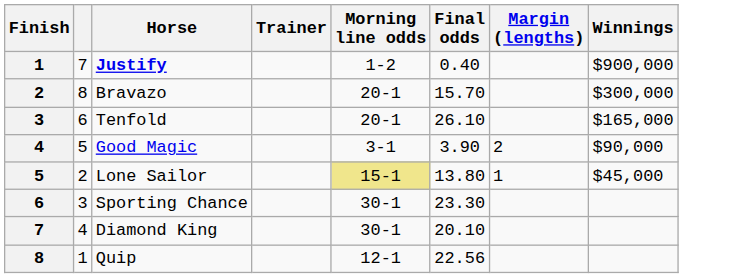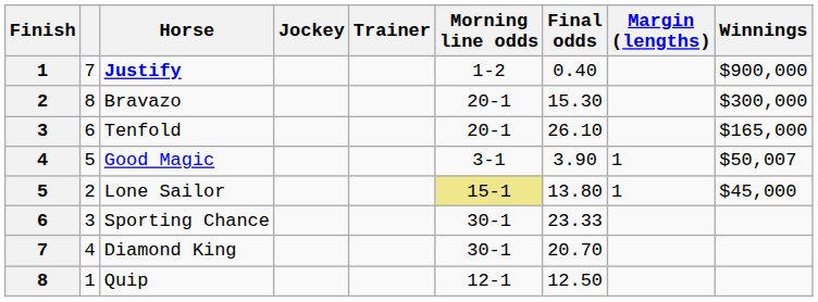 <table class="sortable wikitable">
 <tr>
 <th scope="col"><strong>Finish</strong></th>
 <th scope="col"><strong></strong></th>
 <th scope="col"><strong>Horse</strong></th>
+<th scope="col"><strong>Jockey</strong></th>
 <th scope="col"><strong>Trainer</strong></th>
 <th scope="col"><strong>Morning<br>line odds</strong></th>
 <th scope="col"><strong>Final<br>odds</strong></th>
 <th scope="col"><a href='#'>Margin</a><br>(<a href='#'>lengths</a>)</th>
 <th scope="col"><strong>Winnings</strong></th>
 </tr>
 <tr>
 <th>1</th>
 <td align=center>7</td>
 <td><strong><a href='#'>Justify</a></strong></td>
 <td></td>
+<td></td>
 <td align=center>1-2</td>
 <td align=center>0.40</td>
 <td></td>
 <td>$900,000</td>
 </tr>
 <tr>
 <th>2</th>
 <td align=center>8</td>
 <td>Bravazo</td>
 <td></td>
+<td></td>
 <td align=center>20-1</td>
-<td align=center>15.70</td>
+<td align=center>15.30</td>
 <td></td>
 <td>$300,000</td>
 </tr>
 <tr>
 <th>3</th>
 <td align=center>6</td>
 <td>Tenfold</td>
+<td></td>
 <td></td>
 <td align=center>20-1</td>
 <td align=center>26.10</td>
 <td></td>
 <td>$165,000</td>
 </tr>
 <tr>
 <th>4</th>
 <td align=center>5</td>
 <td><a href='#'>Good Magic</a></td>
 <td></td>
+<td></td>
 <td align=center>3-1</td>
 <td align=center>3.90</td>
-<td>2</td>
-<td>$90,000</td>
+<td>1</td>
+<td>$50,007</td>
 </tr>
 <tr>
 <th>5</th>
 <td align=center>2</td>
 <td>Lone Sailor</td>
+<td></td>
 <td></td>
 <td align=center style="background: khaki;">15-1</td>
 <td align=center>13.80</td>
 <td>1</td>
 <td>$45,000</td>
 </tr>
 <tr>
 <th>6</th>
 <td align=center>3</td>
 <td>Sporting Chance</td>
 <td></td>
+<td></td>
 <td align=center>30-1</td>
-<td align=center>23.30</td>
+<td align=center>23.33</td>
 <td></td>
 <td></td>
 </tr>
 <tr>
 <th>7</th>
 <td align=center>4</td>
 <td>Diamond King</td>
 <td></td>
+<td></td>
 <td align=center>30-1</td>
-<td align=center>20.10</td>
+<td align=center>20.70</td>
 <td></td>
 <td></td>
 </tr>
 <tr>
 <th>8</th>
 <td align=center>1</td>
 <td>Quip</td>
 <td></td>
+<td></td>
 <td align=center>12-1</td>
-<td align=center>22.56</td>
+<td align=center>12.50</td>
 <td></td>
 <td></td>
 </tr>
 </table>
